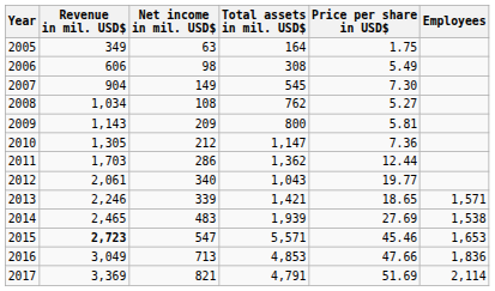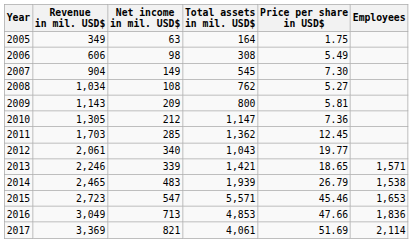 <table class="wikitable float-left" style="text-align: right;">
 <tr>
 <th>Year</th>
 <th>Revenue<br>in mil. USD$</th>
 <th>Net income<br>in mil. USD$</th>
 <th>Total assets<br>in mil. USD$</th>
 <th>Price per share<br>in USD$</th>
 <th>Employees</th>
 </tr>
 <tr>
 <td>2005</td>
 <td>349</td>
 <td>63</td>
 <td>164</td>
 <td>1.75</td>
 <td></td>
 </tr>
 <tr>
 <td>2006</td>
 <td>606</td>
 <td>98</td>
 <td>308</td>
 <td>5.49</td>
 <td></td>
 </tr>
 <tr>
 <td>2007</td>
 <td>904</td>
 <td>149</td>
 <td>545</td>
 <td>7.30</td>
 <td></td>
 </tr>
 <tr>
 <td>2008</td>
 <td>1,034</td>
 <td>108</td>
 <td>762</td>
 <td>5.27</td>
 <td></td>
 </tr>
 <tr>
 <td>2009</td>
 <td>1,143</td>
 <td>209</td>
 <td>800</td>
 <td>5.81</td>
 <td></td>
 </tr>
 <tr>
 <td>2010</td>
 <td>1,305</td>
 <td>212</td>
 <td>1,147</td>
 <td>7.36</td>
 <td></td>
 </tr>
 <tr>
 <td>2011</td>
 <td>1,703</td>
-<td>286</td>
+<td>285</td>
 <td>1,362</td>
-<td>12.44</td>
+<td>12.45</td>
 <td></td>
 </tr>
 <tr>
 <td>2012</td>
 <td>2,061</td>
 <td>340</td>
 <td>1,043</td>
 <td>19.77</td>
 <td></td>
 </tr>
 <tr>
 <td>2013</td>
 <td>2,246</td>
 <td>339</td>
 <td>1,421</td>
 <td>18.65</td>
 <td>1,571</td>
 </tr>
 <tr>
 <td>2014</td>
 <td>2,465</td>
 <td>483</td>
 <td>1,939</td>
-<td>27.69</td>
+<td>26.79</td>
 <td>1,538</td>
 </tr>
 <tr>
 <td>2015</td>
-<td><strong>2,723</strong></td>
+<td>2,723</td>
 <td>547</td>
 <td>5,571</td>
 <td>45.46</td>
 <td>1,653</td>
 </tr>
 <tr>
 <td>2016</td>
 <td>3,049</td>
 <td>713</td>
 <td>4,853</td>
 <td>47.66</td>
 <td>1,836</td>
 </tr>
 <tr>
 <td>2017</td>
 <td>3,369</td>
 <td>821</td>
-<td>4,791</td>
+<td>4,061</td>
 <td>51.69</td>
 <td>2,114</td>
 </tr>
 </table>
